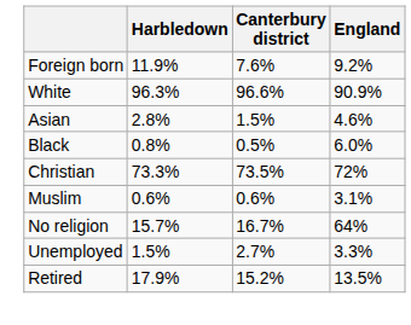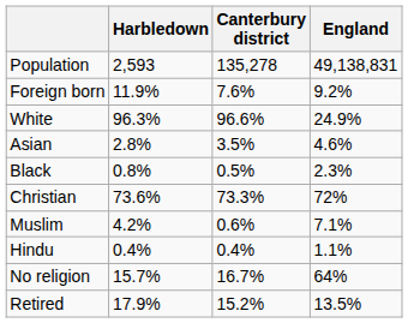 <table class="wikitable" id="toc" style="float: right; margin-left: 2em;font-size: 90%;">
 <tr>
 <th></th>
 <th>Harbledown</th>
 <th>Canterbury<br>district</th>
 <th>England</th>
+</tr>
+<tr>
+<td>Population</td>
+<td>2,593</td>
+<td>135,278</td>
+<td>49,138,831</td>
 </tr>
 <tr>
 <td>Foreign born</td>
 <td>11.9%</td>
 <td>7.6%</td>
 <td>9.2%</td>
 </tr>
 <tr>
 <td>White</td>
 <td>96.3%</td>
 <td>96.6%</td>
-<td>90.9%</td>
+<td>24.9%</td>
 </tr>
 <tr>
 <td>Asian</td>
 <td>2.8%</td>
-<td>1.5%</td>
+<td>3.5%</td>
 <td>4.6%</td>
 </tr>
 <tr>
 <td>Black</td>
 <td>0.8%</td>
 <td>0.5%</td>
-<td>6.0%</td>
+<td>2.3%</td>
 </tr>
 <tr>
 <td>Christian</td>
+<td>73.6%</td>
 <td>73.3%</td>
-<td>73.5%</td>
 <td>72%</td>
 </tr>
 <tr>
 <td>Muslim</td>
+<td>4.2%</td>
 <td>0.6%</td>
-<td>0.6%</td>
-<td>3.1%</td>
+<td>7.1%</td>
+</tr>
+<tr>
+<td>Hindu</td>
+<td>0.4%</td>
+<td>0.4%</td>
+<td>1.1%</td>
 </tr>
 <tr>
 <td>No religion</td>
 <td>15.7%</td>
 <td>16.7%</td>
 <td>64%</td>
 </tr>
 <tr>
-<td>Unemployed</td>
-<td>1.5%</td>
-<td>2.7%</td>
-<td>3.3%</td>
-</tr>
-<tr>
 <td>Retired</td>
 <td>17.9%</td>
 <td>15.2%</td>
 <td>13.5%</td>
 </tr>
 </table>
